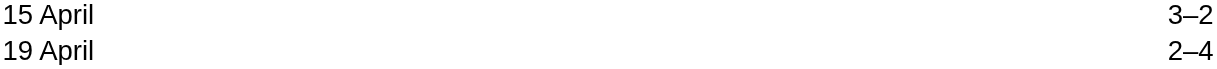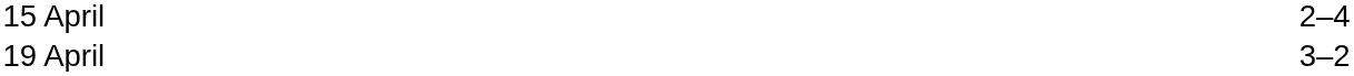 <table cellspacing=1 width=70%>
 <tr>
 <th width=25%></th>
 <th width=30%></th>
 <th width=15%></th>
 <th width=30%></th>
 </tr>
 <tr>
 <td>15 April</td>
 <td align=right></td>
-<td align=center>3–2</td>
+<td align=center>2–4</td>
 <td></td>
 </tr>
 <tr>
 <td>19 April</td>
 <td align=right></td>
-<td align=center>2–4</td>
+<td align=center>3–2</td>
 <td></td>
 </tr>
 </table>
